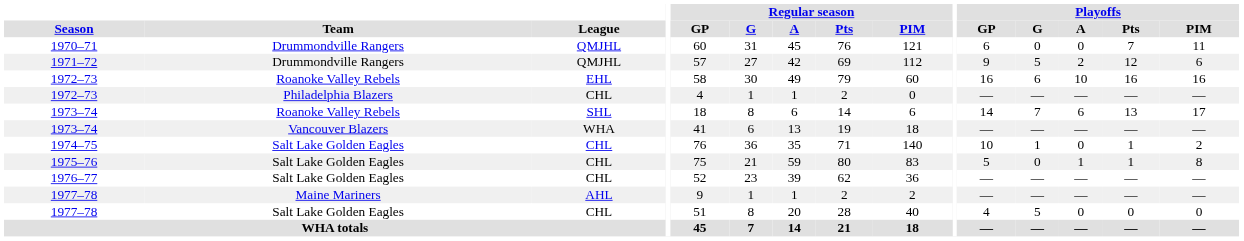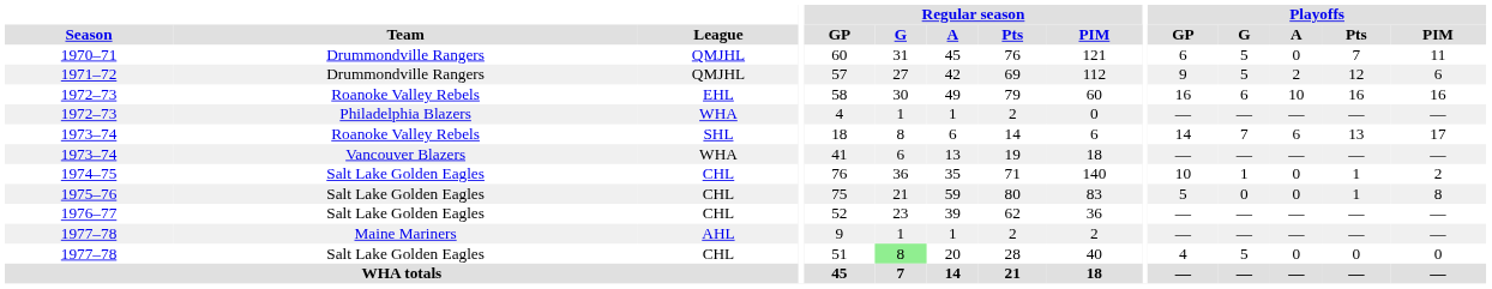 <table border="0" cellpadding="1" cellspacing="0" style="text-align:center; width:75%">
 <tr bgcolor="#e0e0e0">
 <th colspan="3" bgcolor="#ffffff"></th>
 <th rowspan="99" bgcolor="#ffffff"></th>
 <th colspan="5"><a href='#'>Regular season</a></th>
 <th rowspan="99" bgcolor="#ffffff"></th>
 <th colspan="5"><a href='#'>Playoffs</a></th>
 </tr>
 <tr bgcolor="#e0e0e0">
 <th><a href='#'>Season</a></th>
 <th>Team</th>
 <th>League</th>
 <th>GP</th>
 <th><a href='#'>G</a></th>
 <th><a href='#'>A</a></th>
 <th><a href='#'>Pts</a></th>
 <th><a href='#'>PIM</a></th>
 <th>GP</th>
 <th>G</th>
 <th>A</th>
 <th>Pts</th>
 <th>PIM</th>
 </tr>
 <tr>
 <td><a href='#'>1970–71</a></td>
 <td><a href='#'>Drummondville Rangers</a></td>
 <td><a href='#'>QMJHL</a></td>
 <td>60</td>
 <td>31</td>
 <td>45</td>
 <td>76</td>
 <td>121</td>
 <td>6</td>
-<td>0</td>
+<td>5</td>
 <td>0</td>
 <td>7</td>
 <td>11</td>
 </tr>
 <tr bgcolor="#f0f0f0">
 <td><a href='#'>1971–72</a></td>
 <td>Drummondville Rangers</td>
 <td>QMJHL</td>
 <td>57</td>
 <td>27</td>
 <td>42</td>
 <td>69</td>
 <td>112</td>
 <td>9</td>
 <td>5</td>
 <td>2</td>
 <td>12</td>
 <td>6</td>
 </tr>
 <tr>
 <td><a href='#'>1972–73</a></td>
 <td><a href='#'>Roanoke Valley Rebels</a></td>
 <td><a href='#'>EHL</a></td>
 <td>58</td>
 <td>30</td>
 <td>49</td>
 <td>79</td>
 <td>60</td>
 <td>16</td>
 <td>6</td>
 <td>10</td>
 <td>16</td>
 <td>16</td>
 </tr>
 <tr bgcolor="#f0f0f0">
 <td><a href='#'>1972–73</a></td>
 <td><a href='#'>Philadelphia Blazers</a></td>
-<td>CHL</td>
+<td><a href='#'>WHA</a></td>
 <td>4</td>
 <td>1</td>
 <td>1</td>
 <td>2</td>
 <td>0</td>
 <td>—</td>
 <td>—</td>
 <td>—</td>
 <td>—</td>
 <td>—</td>
 </tr>
 <tr>
 <td><a href='#'>1973–74</a></td>
 <td><a href='#'>Roanoke Valley Rebels</a></td>
 <td><a href='#'>SHL</a></td>
 <td>18</td>
 <td>8</td>
 <td>6</td>
 <td>14</td>
 <td>6</td>
 <td>14</td>
 <td>7</td>
 <td>6</td>
 <td>13</td>
 <td>17</td>
 </tr>
 <tr bgcolor="#f0f0f0">
 <td><a href='#'>1973–74</a></td>
 <td><a href='#'>Vancouver Blazers</a></td>
 <td>WHA</td>
 <td>41</td>
 <td>6</td>
 <td>13</td>
 <td>19</td>
 <td>18</td>
 <td>—</td>
 <td>—</td>
 <td>—</td>
 <td>—</td>
 <td>—</td>
 </tr>
 <tr>
 <td><a href='#'>1974–75</a></td>
 <td><a href='#'>Salt Lake Golden Eagles</a></td>
 <td><a href='#'>CHL</a></td>
 <td>76</td>
 <td>36</td>
 <td>35</td>
 <td>71</td>
 <td>140</td>
 <td>10</td>
 <td>1</td>
 <td>0</td>
 <td>1</td>
 <td>2</td>
 </tr>
 <tr bgcolor="#f0f0f0">
 <td><a href='#'>1975–76</a></td>
 <td>Salt Lake Golden Eagles</td>
 <td>CHL</td>
 <td>75</td>
 <td>21</td>
 <td>59</td>
 <td>80</td>
 <td>83</td>
 <td>5</td>
 <td>0</td>
-<td>1</td>
+<td>0</td>
 <td>1</td>
 <td>8</td>
 </tr>
 <tr>
 <td><a href='#'>1976–77</a></td>
 <td>Salt Lake Golden Eagles</td>
 <td>CHL</td>
 <td>52</td>
 <td>23</td>
 <td>39</td>
 <td>62</td>
 <td>36</td>
 <td>—</td>
 <td>—</td>
 <td>—</td>
 <td>—</td>
 <td>—</td>
 </tr>
 <tr bgcolor="#f0f0f0">
 <td><a href='#'>1977–78</a></td>
 <td><a href='#'>Maine Mariners</a></td>
 <td><a href='#'>AHL</a></td>
 <td>9</td>
 <td>1</td>
 <td>1</td>
 <td>2</td>
 <td>2</td>
 <td>—</td>
 <td>—</td>
 <td>—</td>
 <td>—</td>
 <td>—</td>
 </tr>
 <tr>
 <td><a href='#'>1977–78</a></td>
 <td>Salt Lake Golden Eagles</td>
 <td>CHL</td>
 <td>51</td>
-<td>8</td>
+<td style="background: lightgreen;">8</td>
 <td>20</td>
 <td>28</td>
 <td>40</td>
 <td>4</td>
 <td>5</td>
 <td>0</td>
 <td>0</td>
 <td>0</td>
 </tr>
 <tr ALIGN="center" bgcolor="#e0e0e0">
 <th colspan="3">WHA totals</th>
 <th>45</th>
 <th>7</th>
 <th>14</th>
 <th>21</th>
 <th>18</th>
 <th>—</th>
 <th>—</th>
 <th>—</th>
 <th>—</th>
 <th>—</th>
 </tr>
 </table>
